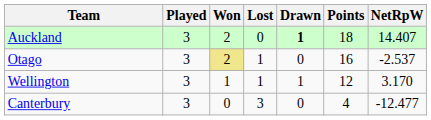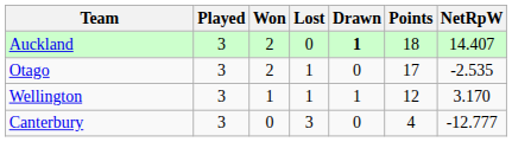 <table class="wikitable" style="text-align:center;">
 <tr>
 <th width=175>Team</th>
 <th style="width:30px;" abbr="Played">Played</th>
 <th style="width:30px;" abbr="Won">Won</th>
 <th style="width:30px;" abbr="Lost">Lost</th>
 <th style="width:30px;" abbr="Drawn">Drawn</th>
 <th style="width:30px;" abbr="Points">Points</th>
 <th style="width:30px;" abbr="NetRpW">NetRpW</th>
 </tr>
 <tr style="background:#cfc">
 <td style="text-align:left;"><a href='#'>Auckland</a></td>
 <td>3</td>
 <td>2</td>
 <td>0</td>
 <td><strong>1</strong></td>
 <td>18</td>
 <td>14.407</td>
 </tr>
 <tr>
 <td style="text-align:left;"><a href='#'>Otago</a></td>
 <td>3</td>
-<td style="background: khaki;">2</td>
+<td>2</td>
 <td>1</td>
 <td>0</td>
-<td>16</td>
-<td>-2.537</td>
+<td>17</td>
+<td>-2.535</td>
 </tr>
 <tr>
 <td style="text-align:left;"><a href='#'>Wellington</a></td>
 <td>3</td>
 <td>1</td>
 <td>1</td>
 <td>1</td>
 <td>12</td>
 <td>3.170</td>
 </tr>
 <tr>
 <td style="text-align:left;"><a href='#'>Canterbury</a></td>
 <td>3</td>
 <td>0</td>
 <td>3</td>
 <td>0</td>
 <td>4</td>
-<td>-12.477</td>
+<td>-12.777</td>
 </tr>
 </table>
